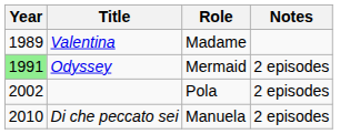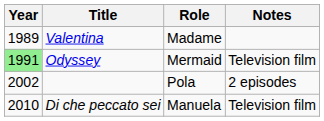 <table class="wikitable plainrowheaders" style="text-align:left;">
 <tr>
 <th>Year</th>
 <th>Title</th>
 <th>Role</th>
 <th>Notes</th>
 </tr>
 <tr>
 <td>1989</td>
 <td><em><a href='#'>Valentina</a></em></td>
 <td>Madame</td>
 <td></td>
 </tr>
 <tr>
 <td style="background: lightgreen;">1991</td>
 <td><em><a href='#'>Odyssey</a></em></td>
 <td>Mermaid</td>
-<td>2 episodes</td>
+<td>Television film</td>
 </tr>
 <tr>
 <td>2002</td>
 <td></td>
 <td>Pola</td>
 <td>2 episodes</td>
 </tr>
 <tr>
 <td>2010</td>
 <td><em>Di che peccato sei</em></td>
 <td>Manuela</td>
-<td>2 episodes</td>
+<td>Television film</td>
 </tr>
 </table>
